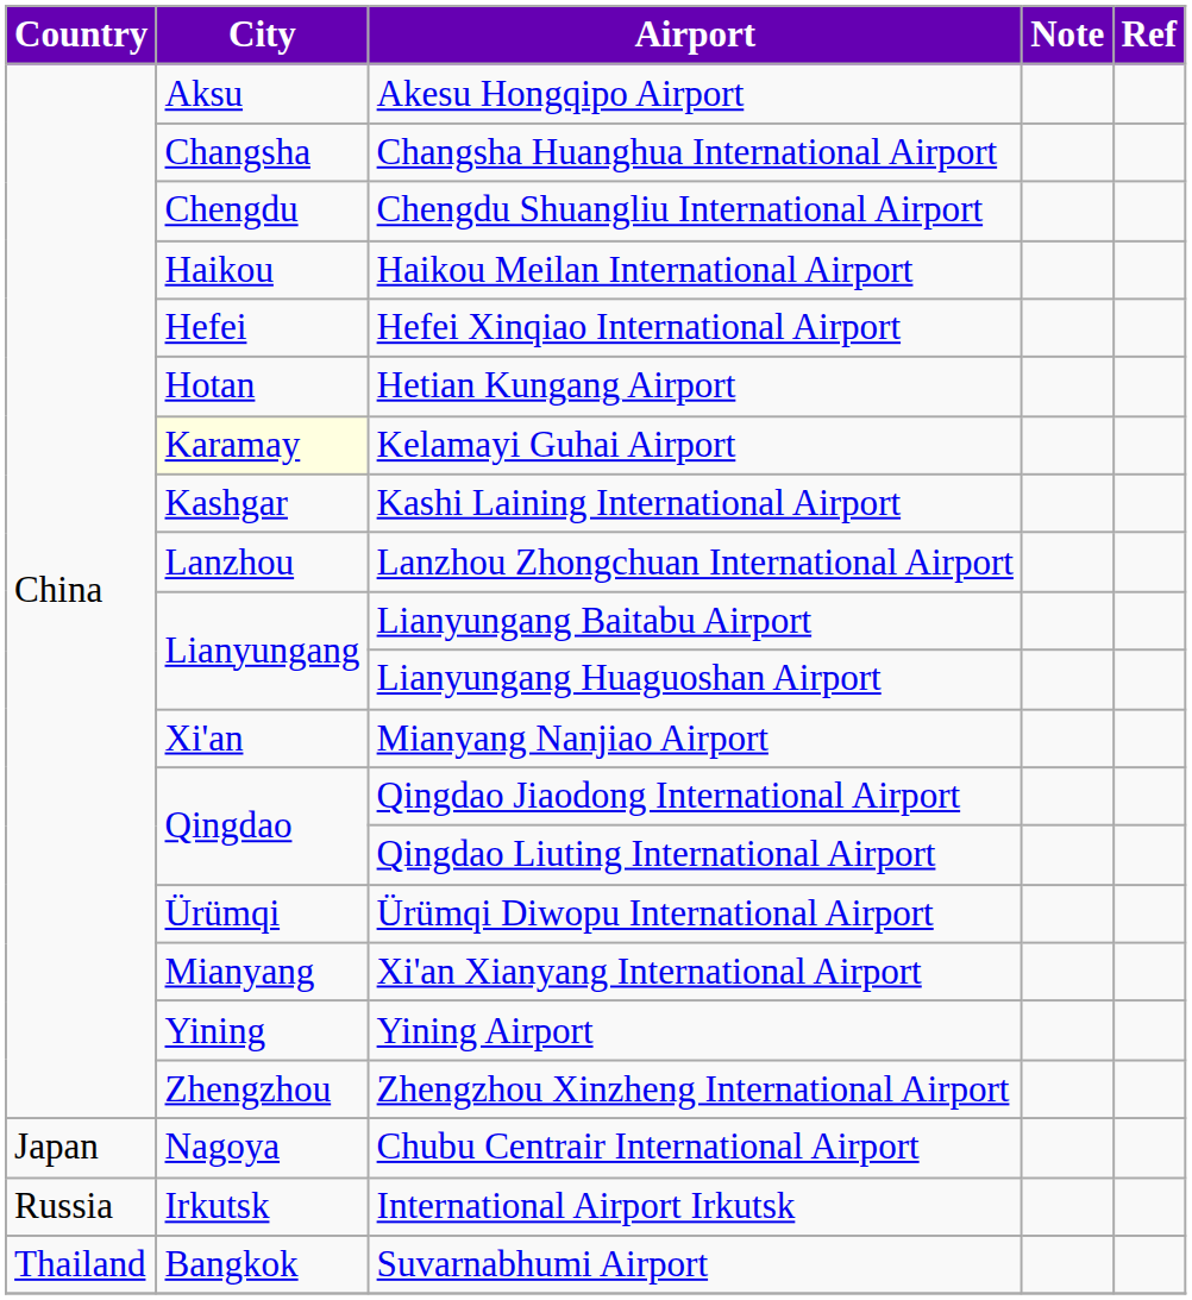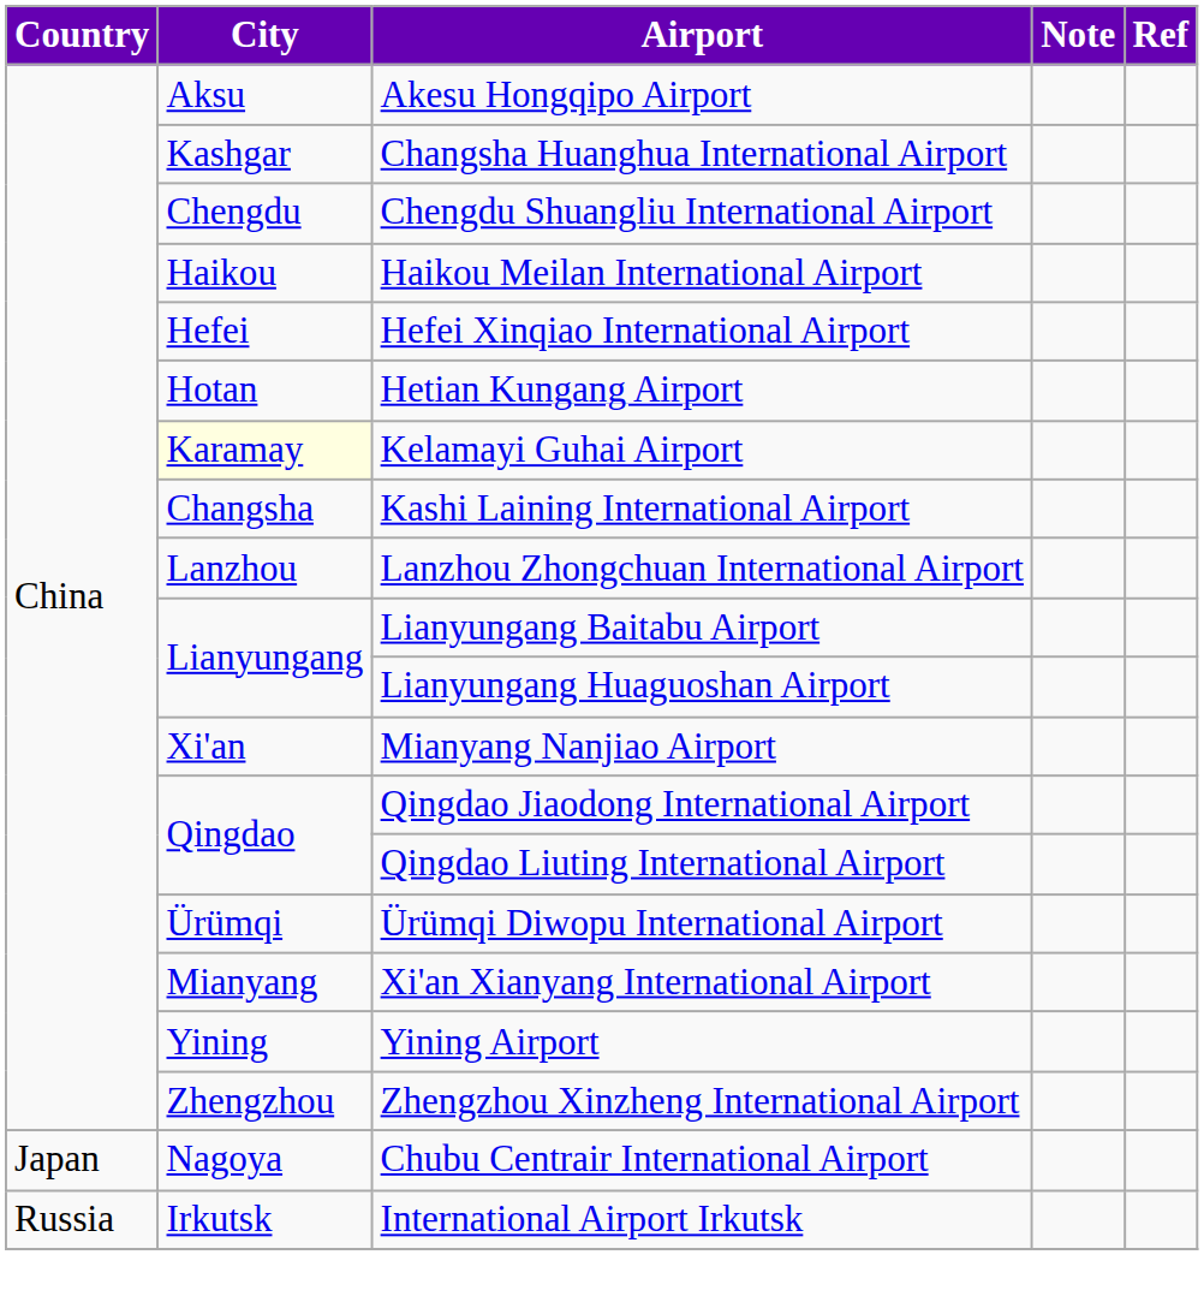 <table class="sortable wikitable">
 <tr>
 <th style="background:#6500B2;color: white">Country</th>
 <th style="background:#6500B2;color: white">City</th>
 <th style="background:#6500B2;color: white">Airport</th>
 <th style="background:#6500B2;color: white">Note</th>
 <th style="background:#6500B2;color: white">Ref</th>
 </tr>
 <tr>
 <td rowspan="18">China</td>
 <td><a href='#'>Aksu</a></td>
 <td><a href='#'>Akesu Hongqipo Airport</a></td>
 <td align=center></td>
 <td align=center></td>
 </tr>
 <tr>
-<td><a href='#'>Changsha</a></td>
+<td><a href='#'>Kashgar</a></td>
 <td><a href='#'>Changsha Huanghua International Airport</a></td>
 <td align=center></td>
 <td align=center></td>
 </tr>
 <tr>
 <td><a href='#'>Chengdu</a></td>
 <td><a href='#'>Chengdu Shuangliu International Airport</a></td>
 <td align=center></td>
 <td align=center></td>
 </tr>
 <tr>
 <td><a href='#'>Haikou</a></td>
 <td><a href='#'>Haikou Meilan International Airport</a></td>
 <td align=center></td>
 <td align=center></td>
 </tr>
 <tr>
 <td><a href='#'>Hefei</a></td>
 <td><a href='#'>Hefei Xinqiao International Airport</a></td>
 <td align=center></td>
 <td align=center></td>
 </tr>
 <tr>
 <td><a href='#'>Hotan</a></td>
 <td><a href='#'>Hetian Kungang Airport</a></td>
 <td align=center></td>
 <td align=center></td>
 </tr>
 <tr>
 <td style="background: lightyellow;"><a href='#'>Karamay</a></td>
 <td><a href='#'>Kelamayi Guhai Airport</a></td>
 <td align=center></td>
 <td align=center></td>
 </tr>
 <tr>
-<td><a href='#'>Kashgar</a></td>
+<td><a href='#'>Changsha</a></td>
 <td><a href='#'>Kashi Laining International Airport</a></td>
 <td align=center></td>
 <td align=center></td>
 </tr>
 <tr>
 <td><a href='#'>Lanzhou</a></td>
 <td><a href='#'>Lanzhou Zhongchuan International Airport</a></td>
 <td align=center></td>
 <td align=center></td>
 </tr>
 <tr>
 <td rowspan=2><a href='#'>Lianyungang</a></td>
 <td><a href='#'>Lianyungang Baitabu Airport</a></td>
 <td></td>
 <td align=center></td>
 </tr>
 <tr>
 <td><a href='#'>Lianyungang Huaguoshan Airport</a></td>
 <td align=center></td>
 <td align=center></td>
 </tr>
 <tr>
 <td><a href='#'>Xi'an</a></td>
 <td><a href='#'>Mianyang Nanjiao Airport</a></td>
 <td align=center></td>
 <td align=center></td>
 </tr>
 <tr>
 <td rowspan="2"><a href='#'>Qingdao</a></td>
 <td><a href='#'>Qingdao Jiaodong International Airport</a></td>
 <td align=center></td>
 <td align=center></td>
 </tr>
 <tr>
 <td><a href='#'>Qingdao Liuting International Airport</a></td>
 <td></td>
 <td align=center></td>
 </tr>
 <tr>
 <td><a href='#'>Ürümqi</a></td>
 <td><a href='#'>Ürümqi Diwopu International Airport</a></td>
 <td></td>
 <td align=center></td>
 </tr>
 <tr>
 <td><a href='#'>Mianyang</a></td>
 <td><a href='#'>Xi'an Xianyang International Airport</a></td>
 <td align=center></td>
 <td align=center></td>
 </tr>
 <tr>
 <td><a href='#'>Yining</a></td>
 <td><a href='#'>Yining Airport</a></td>
 <td align=center></td>
 <td align=center></td>
 </tr>
 <tr>
 <td><a href='#'>Zhengzhou</a></td>
 <td><a href='#'>Zhengzhou Xinzheng International Airport</a></td>
 <td align=center></td>
 <td align=center></td>
 </tr>
 <tr>
 <td>Japan</td>
 <td><a href='#'>Nagoya</a></td>
 <td><a href='#'>Chubu Centrair International Airport</a></td>
 <td align=center></td>
 <td align=center></td>
 </tr>
 <tr>
 <td>Russia</td>
 <td><a href='#'>Irkutsk</a></td>
 <td><a href='#'>International Airport Irkutsk</a></td>
 <td align=center></td>
 <td align=center></td>
 </tr>
 <tr>
-<td><a href='#'>Thailand</a></td>
-<td><a href='#'>Bangkok</a></td>
-<td><a href='#'>Suvarnabhumi Airport</a></td>
-<td align=center></td>
-<td align=center></td>
-</tr>
-<tr>
 </tr>
 </table>
